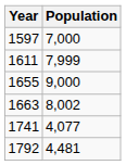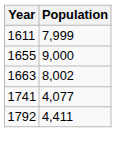 <table class="wikitable" style="float:right;">
 <tr>
 <th>Year</th>
 <th>Population</th>
-</tr>
-<tr>
-<td>1597</td>
-<td>7,000</td>
 </tr>
 <tr>
 <td>1611</td>
 <td>7,999</td>
 </tr>
 <tr>
 <td>1655</td>
 <td>9,000</td>
 </tr>
 <tr>
 <td>1663</td>
 <td>8,002</td>
 </tr>
 <tr>
 <td>1741</td>
 <td>4,077</td>
 </tr>
 <tr>
 <td>1792</td>
-<td>4,481</td>
+<td>4,411</td>
 </tr>
 </table>
